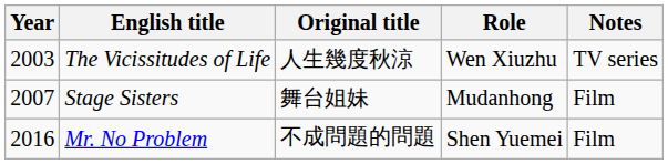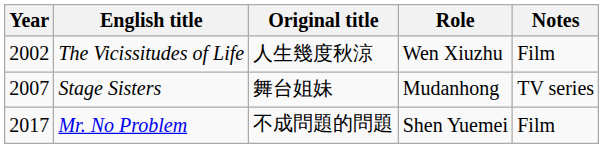 <table class="wikitable sortable">
 <tr>
 <th>Year</th>
 <th>English title</th>
 <th>Original title</th>
 <th>Role</th>
 <th class="unsortable">Notes</th>
 </tr>
 <tr>
-<td>2003</td>
+<td>2002</td>
 <td><em>The Vicissitudes of Life</em></td>
 <td>人生幾度秋涼</td>
 <td>Wen Xiuzhu</td>
-<td>TV series</td>
+<td>Film</td>
 </tr>
 <tr>
 <td>2007</td>
 <td><em>Stage Sisters</em></td>
 <td>舞台姐妹</td>
 <td>Mudanhong</td>
-<td>Film</td>
+<td>TV series</td>
 </tr>
 <tr>
-<td>2016</td>
+<td>2017</td>
 <td><em><a href='#'>Mr. No Problem</a></em></td>
 <td>不成問題的問題</td>
 <td>Shen Yuemei</td>
 <td>Film</td>
 </tr>
 </table>
